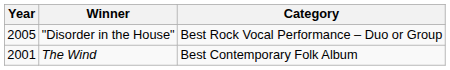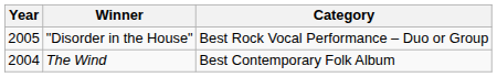 <table class="wikitable">
 <tr>
 <th>Year</th>
 <th>Winner</th>
 <th>Category</th>
 </tr>
 <tr>
 <td>2005</td>
 <td align="left">"Disorder in the House"</td>
 <td align="left">Best Rock Vocal Performance – Duo or Group</td>
 </tr>
 <tr>
-<td>2001</td>
+<td>2004</td>
 <td align="left"><em>The Wind</em></td>
 <td align="left">Best Contemporary Folk Album</td>
 </tr>
 </table>
